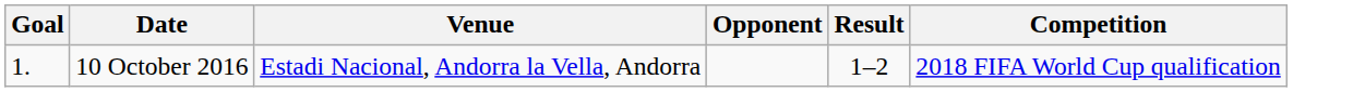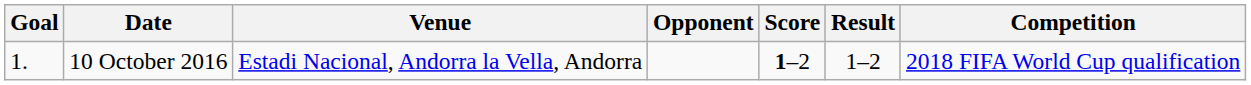 <table class="wikitable plainrowheaders sortable">
 <tr>
 <th>Goal</th>
 <th>Date</th>
 <th>Venue</th>
 <th>Opponent</th>
+<th>Score</th>
 <th>Result</th>
 <th>Competition</th>
 </tr>
 <tr>
 <td>1.</td>
 <td>10 October 2016</td>
 <td><a href='#'>Estadi Nacional</a>, <a href='#'>Andorra la Vella</a>, Andorra</td>
 <td></td>
+<td align=center><strong>1</strong>–2</td>
 <td align=center>1–2</td>
 <td><a href='#'>2018 FIFA World Cup qualification</a></td>
 </tr>
 </table>
